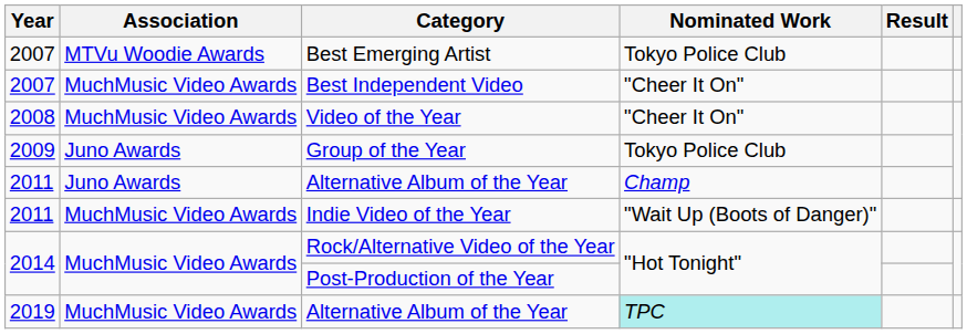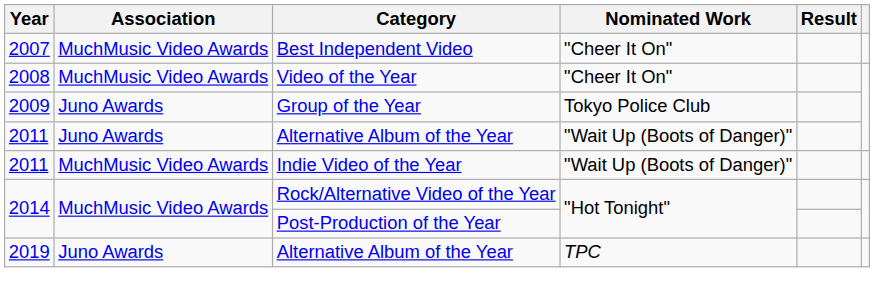 <table class="wikitable">
 <tr>
 <th>Year</th>
 <th>Association</th>
 <th>Category</th>
 <th>Nominated Work</th>
 <th>Result</th>
 <th class="unsortable" scope="col"></th>
-</tr>
-<tr>
-<td>2007</td>
-<td><a href='#'>MTVu Woodie Awards</a></td>
-<td>Best Emerging Artist</td>
-<td>Tokyo Police Club</td>
-<td></td>
-<td></td>
 </tr>
 <tr>
 <td><a href='#'>2007</a></td>
 <td><a href='#'>MuchMusic Video Awards</a></td>
 <td><a href='#'>Best Independent Video</a></td>
 <td>"Cheer It On"</td>
 <td></td>
 <td></td>
 </tr>
 <tr>
 <td><a href='#'>2008</a></td>
 <td><a href='#'>MuchMusic Video Awards</a></td>
 <td><a href='#'>Video of the Year</a></td>
 <td>"Cheer It On"</td>
 <td></td>
 <td rowspan="3"></td>
 </tr>
 <tr>
 <td><a href='#'>2009</a></td>
 <td><a href='#'>Juno Awards</a></td>
 <td><a href='#'>Group of the Year</a></td>
 <td>Tokyo Police Club</td>
 <td></td>
 </tr>
 <tr>
 <td><a href='#'>2011</a></td>
 <td><a href='#'>Juno Awards</a></td>
 <td><a href='#'>Alternative Album of the Year</a></td>
-<td><em><a href='#'>Champ</a></em></td>
+<td>"Wait Up (Boots of Danger)"</td>
 <td></td>
 </tr>
 <tr>
 <td><a href='#'>2011</a></td>
 <td><a href='#'>MuchMusic Video Awards</a></td>
 <td><a href='#'>Indie Video of the Year</a></td>
 <td>"Wait Up (Boots of Danger)"</td>
 <td></td>
 <td></td>
 </tr>
 <tr>
 <td rowspan="2"><a href='#'>2014</a></td>
 <td rowspan="2"><a href='#'>MuchMusic Video Awards</a></td>
 <td><a href='#'>Rock/Alternative Video of the Year</a></td>
 <td rowspan="2">"Hot Tonight"</td>
 <td></td>
 <td rowspan="2"></td>
 </tr>
 <tr>
 <td><a href='#'>Post-Production of the Year</a></td>
 <td></td>
 </tr>
 <tr>
 <td><a href='#'>2019</a></td>
-<td><a href='#'>MuchMusic Video Awards</a></td>
+<td><a href='#'>Juno Awards</a></td>
 <td><a href='#'>Alternative Album of the Year</a></td>
-<td style="background: paleturquoise;"><em>TPC</em></td>
+<td><em>TPC</em></td>
 <td></td>
 <td></td>
 </tr>
 </table>
